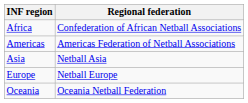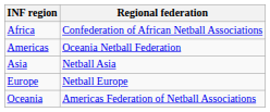 <table class=wikitable>
 <tr>
 <th>INF region</th>
 <th>Regional federation</th>
 </tr>
 <tr>
 <td><a href='#'>Africa</a></td>
 <td><a href='#'>Confederation of African Netball Associations</a></td>
 </tr>
 <tr>
 <td><a href='#'>Americas</a></td>
-<td><a href='#'>Americas Federation of Netball Associations</a></td>
+<td><a href='#'>Oceania Netball Federation</a></td>
 </tr>
 <tr>
 <td><a href='#'>Asia</a></td>
 <td><a href='#'>Netball Asia</a></td>
 </tr>
 <tr>
 <td><a href='#'>Europe</a></td>
 <td><a href='#'>Netball Europe</a></td>
 </tr>
 <tr>
 <td><a href='#'>Oceania</a></td>
-<td><a href='#'>Oceania Netball Federation</a></td>
+<td><a href='#'>Americas Federation of Netball Associations</a></td>
 </tr>
 </table>
